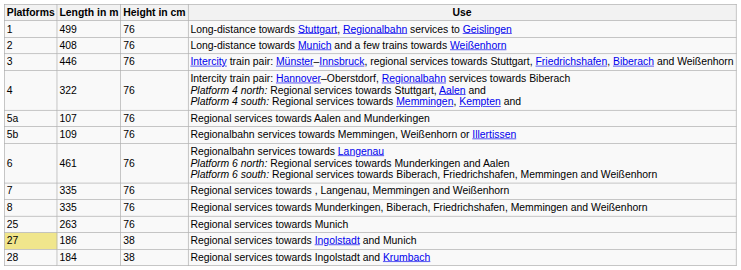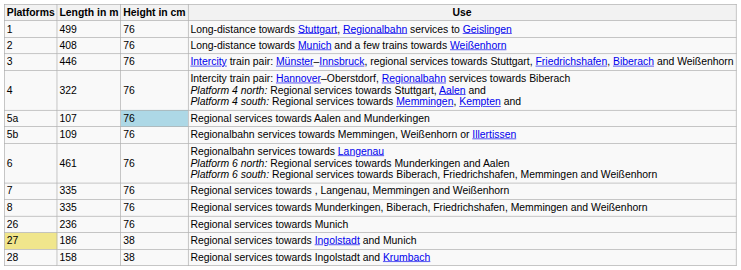 <table class="wikitable">
 <tr>
 <th>Platforms</th>
 <th>Length in m</th>
 <th>Height in cm</th>
 <th>Use</th>
 </tr>
 <tr>
 <td>1</td>
 <td>499</td>
 <td>76</td>
 <td>Long-distance towards <a href='#'>Stuttgart</a>, <a href='#'>Regionalbahn</a> services to <a href='#'>Geislingen</a></td>
 </tr>
 <tr>
 <td>2</td>
 <td>408</td>
 <td>76</td>
 <td>Long-distance towards <a href='#'>Munich</a> and a few trains towards <a href='#'>Weißenhorn</a></td>
 </tr>
 <tr>
 <td>3</td>
 <td>446</td>
 <td>76</td>
 <td><a href='#'>Intercity</a> train pair: <a href='#'>Münster</a>–<a href='#'>Innsbruck</a>, regional services towards Stuttgart, <a href='#'>Friedrichshafen</a>, <a href='#'>Biberach</a> and Weißenhorn</td>
 </tr>
 <tr>
 <td>4</td>
 <td>322</td>
 <td>76</td>
 <td>Intercity train pair: <a href='#'>Hannover</a>–Oberstdorf, <a href='#'>Regionalbahn</a> services towards Biberach<br><em>Platform 4 north:</em> Regional services towards Stuttgart, <a href='#'>Aalen</a> and <br><em>Platform 4 south:</em> Regional services towards <a href='#'>Memmingen</a>, <a href='#'>Kempten</a> and </td>
 </tr>
 <tr>
 <td>5a</td>
 <td>107</td>
-<td>76</td>
+<td style="background: lightblue;">76</td>
 <td>Regional services towards Aalen and Munderkingen</td>
 </tr>
 <tr>
 <td>5b</td>
 <td>109</td>
 <td>76</td>
 <td>Regionalbahn services towards Memmingen, Weißenhorn or <a href='#'>Illertissen</a></td>
 </tr>
 <tr>
 <td>6</td>
 <td>461</td>
 <td>76</td>
 <td>Regionalbahn services towards <a href='#'>Langenau</a><br><em>Platform 6 north:</em> Regional services towards Munderkingen and Aalen<br><em>Platform 6 south:</em> Regional services towards Biberach, Friedrichshafen, Memmingen and Weißenhorn</td>
 </tr>
 <tr>
 <td>7</td>
 <td>335</td>
 <td>76</td>
 <td>Regional services towards , Langenau, Memmingen and Weißenhorn</td>
 </tr>
 <tr>
 <td>8</td>
 <td>335</td>
 <td>76</td>
 <td>Regional services towards Munderkingen, Biberach, Friedrichshafen, Memmingen and Weißenhorn</td>
 </tr>
 <tr>
-<td>25</td>
-<td>263</td>
+<td>26</td>
+<td>236</td>
 <td>76</td>
 <td>Regional services towards Munich</td>
 </tr>
 <tr>
 <td style="background: khaki;">27</td>
 <td>186</td>
 <td>38</td>
 <td>Regional services towards <a href='#'>Ingolstadt</a> and Munich</td>
 </tr>
 <tr>
 <td>28</td>
-<td>184</td>
+<td>158</td>
 <td>38</td>
 <td>Regional services towards Ingolstadt and <a href='#'>Krumbach</a></td>
 </tr>
 </table>
